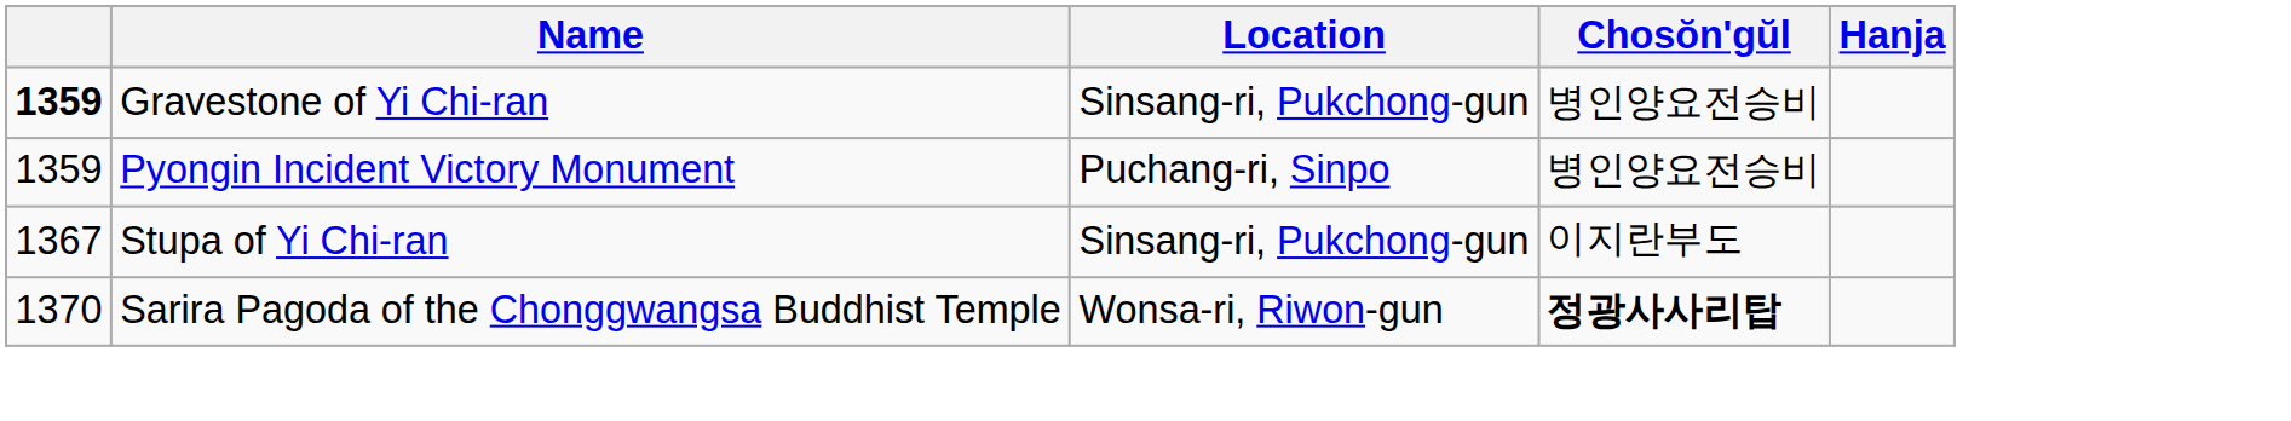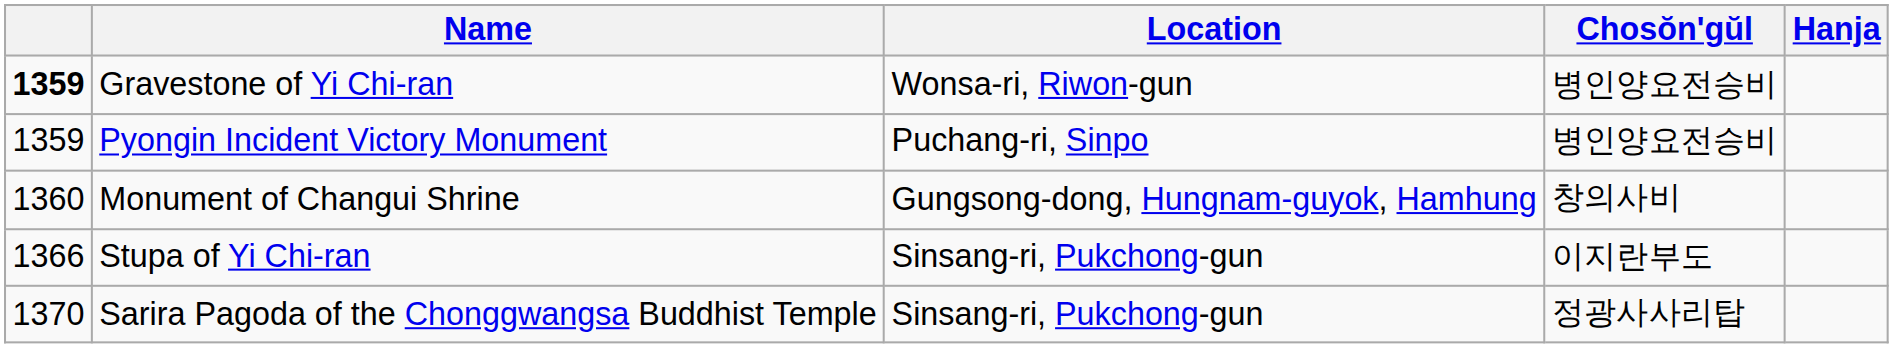 <table class="wikitable">
 <tr>
 <th></th>
 <th><a href='#'>Name</a></th>
 <th><a href='#'>Location</a></th>
 <th><a href='#'>Chosŏn'gŭl</a></th>
 <th><a href='#'>Hanja</a></th>
 </tr>
 <tr>
 <td><strong>1359</strong></td>
 <td>Gravestone of <a href='#'>Yi Chi-ran</a></td>
-<td>Sinsang-ri, <a href='#'>Pukchong</a>-gun</td>
+<td>Wonsa-ri, <a href='#'>Riwon</a>-gun</td>
 <td>병인양요전승비</td>
 <td></td>
 </tr>
 <tr>
 <td>1359</td>
 <td><a href='#'>Pyongin Incident Victory Monument</a></td>
 <td>Puchang-ri, <a href='#'>Sinpo</a></td>
 <td>병인양요전승비</td>
 <td></td>
 </tr>
 <tr>
-<td>1367</td>
+<td>1360</td>
+<td>Monument of Changui Shrine</td>
+<td>Gungsong-dong, <a href='#'>Hungnam-guyok</a>, <a href='#'>Hamhung</a></td>
+<td>창의사비</td>
+<td></td>
+</tr>
+<tr>
+<td>1366</td>
 <td>Stupa of <a href='#'>Yi Chi-ran</a></td>
 <td>Sinsang-ri, <a href='#'>Pukchong</a>-gun</td>
 <td>이지란부도</td>
 <td></td>
 </tr>
 <tr>
 <td>1370</td>
 <td>Sarira Pagoda of the <a href='#'>Chonggwangsa</a> Buddhist Temple</td>
-<td>Wonsa-ri, <a href='#'>Riwon</a>-gun</td>
-<td><strong>정광사사리탑</strong></td>
+<td>Sinsang-ri, <a href='#'>Pukchong</a>-gun</td>
+<td>정광사사리탑</td>
 <td></td>
 </tr>
 </table>
